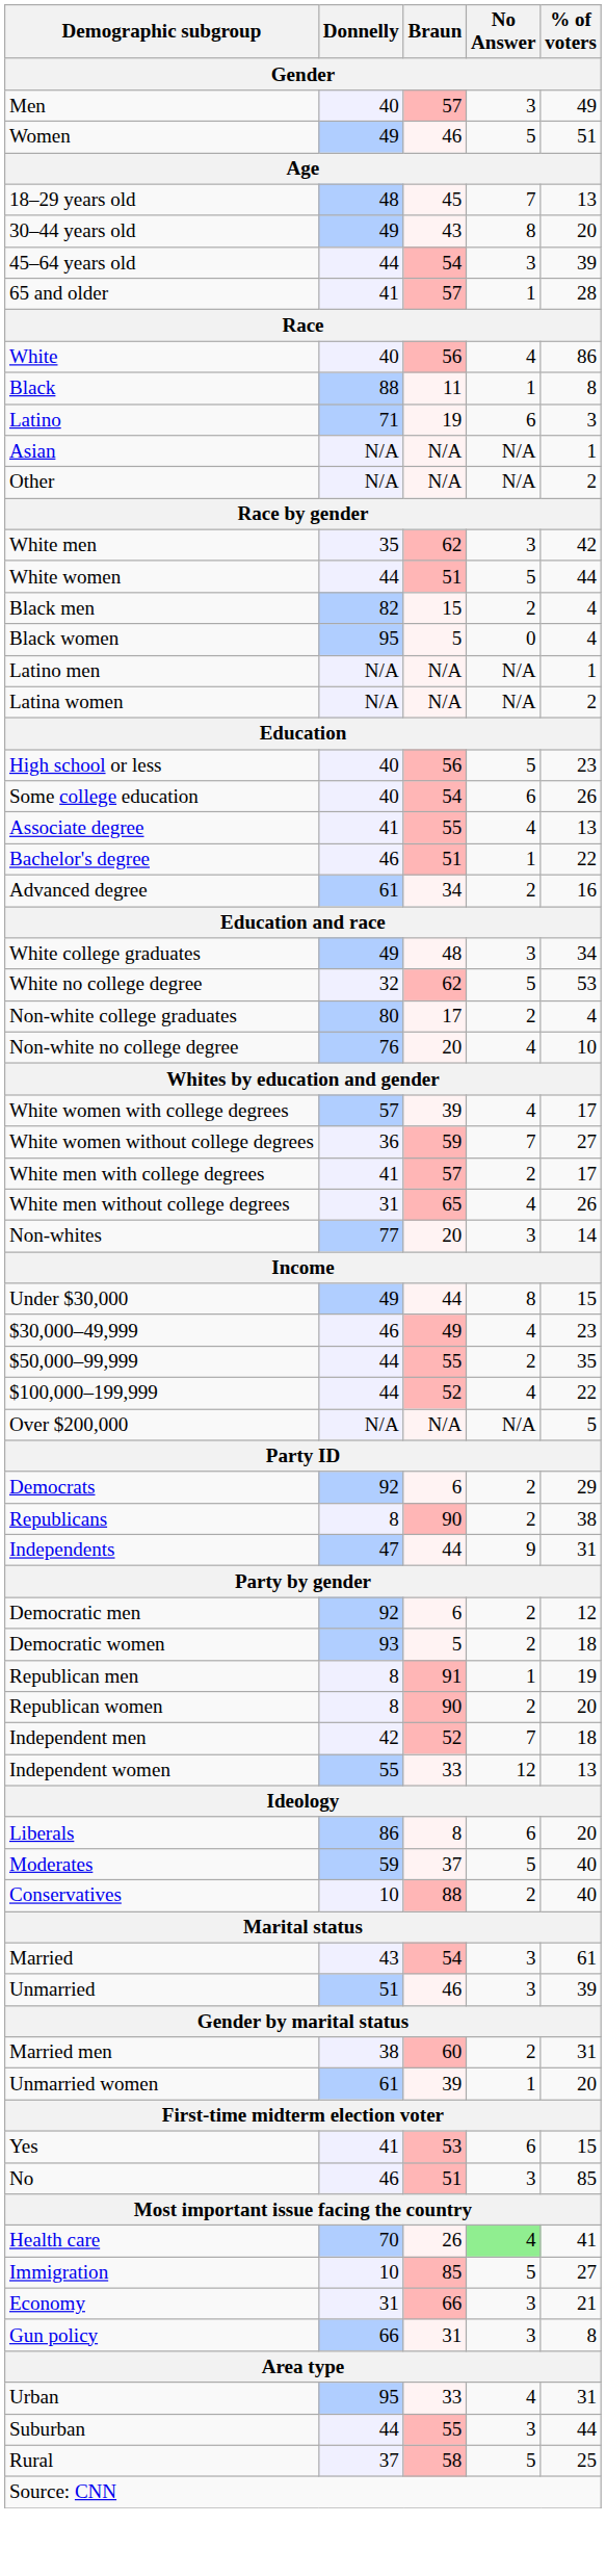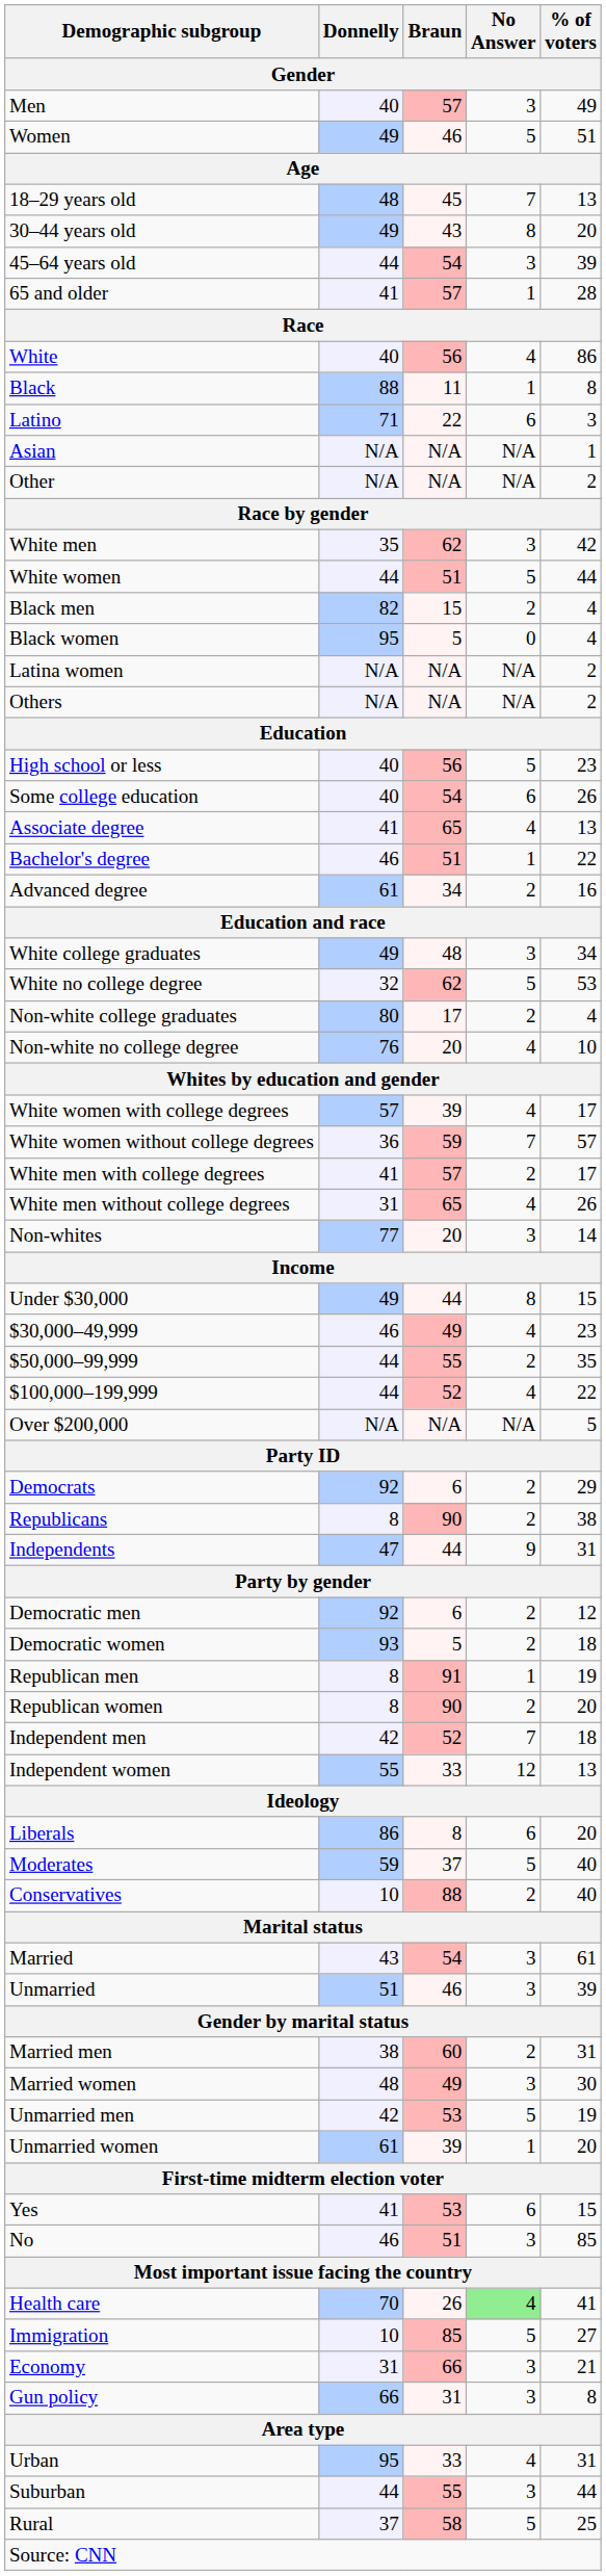 <table class="wikitable">
 <tr>
 <th>Demographic subgroup</th>
 <th>Donnelly</th>
 <th>Braun</th>
 <th>No<br>Answer</th>
 <th>% of<br>voters</th>
 </tr>
 <tr>
 <th colspan="5">Gender</th>
 </tr>
 <tr>
 <td>Men</td>
 <td style="text-align:right; background:#f0f0ff;">40</td>
 <td style="text-align:right; background:#ffb6b6;">57</td>
 <td style="text-align:right;">3</td>
 <td style="text-align:right;">49</td>
 </tr>
 <tr>
 <td>Women</td>
 <td style="text-align:right; background:#b0ceff;">49</td>
 <td style="text-align:right; background:#fff3f3;">46</td>
 <td style="text-align:right;">5</td>
 <td style="text-align:right;">51</td>
 </tr>
 <tr>
 <th colspan="5">Age</th>
 </tr>
 <tr>
 <td>18–29 years old</td>
 <td style="text-align:right; background:#b0ceff;">48</td>
 <td style="text-align:right; background:#fff3f3;">45</td>
 <td style="text-align:right;">7</td>
 <td style="text-align:right;">13</td>
 </tr>
 <tr>
 <td>30–44 years old</td>
 <td style="text-align:right; background:#b0ceff;">49</td>
 <td style="text-align:right; background:#fff3f3;">43</td>
 <td style="text-align:right;">8</td>
 <td style="text-align:right;">20</td>
 </tr>
 <tr>
 <td>45–64 years old</td>
 <td style="text-align:right; background:#f0f0ff;">44</td>
 <td style="text-align:right; background:#ffb6b6;">54</td>
 <td style="text-align:right;">3</td>
 <td style="text-align:right;">39</td>
 </tr>
 <tr>
 <td>65 and older</td>
 <td style="text-align:right; background:#f0f0ff;">41</td>
 <td style="text-align:right; background:#ffb6b6;">57</td>
 <td style="text-align:right;">1</td>
 <td style="text-align:right;">28</td>
 </tr>
 <tr>
 <th colspan="5">Race</th>
 </tr>
 <tr>
 <td><a href='#'>White</a></td>
 <td style="text-align:right; background:#f0f0ff;">40</td>
 <td style="text-align:right; background:#ffb6b6;">56</td>
 <td style="text-align:right;">4</td>
 <td style="text-align:right;">86</td>
 </tr>
 <tr>
 <td><a href='#'>Black</a></td>
 <td style="text-align:right; background:#b0ceff;">88</td>
 <td style="text-align:right; background:#fff3f3;">11</td>
 <td style="text-align:right;">1</td>
 <td style="text-align:right;">8</td>
 </tr>
 <tr>
 <td><a href='#'>Latino</a></td>
 <td style="text-align:right; background:#b0ceff;">71</td>
-<td style="text-align:right; background:#fff3f3;">19</td>
+<td style="text-align:right; background:#fff3f3;">22</td>
 <td style="text-align:right;">6</td>
 <td style="text-align:right;">3</td>
 </tr>
 <tr>
 <td><a href='#'>Asian</a></td>
 <td style="text-align:right; background:#f0f0ff;">N/A</td>
 <td style="text-align:right; background:#fff3f3;">N/A</td>
 <td style="text-align:right;">N/A</td>
 <td style="text-align:right;">1</td>
 </tr>
 <tr>
 <td>Other</td>
 <td style="text-align:right; background:#f0f0ff;">N/A</td>
 <td style="text-align:right; background:#fff3f3;">N/A</td>
 <td style="text-align:right;">N/A</td>
 <td style="text-align:right;">2</td>
 </tr>
 <tr>
 <th colspan="5">Race by gender</th>
 </tr>
 <tr>
 <td>White men</td>
 <td style="text-align:right; background:#f0f0ff;">35</td>
 <td style="text-align:right; background:#ffb6b6;">62</td>
 <td style="text-align:right;">3</td>
 <td style="text-align:right;">42</td>
 </tr>
 <tr>
 <td>White women</td>
 <td style="text-align:right; background:#f0f0ff;">44</td>
 <td style="text-align:right; background:#ffb6b6;">51</td>
 <td style="text-align:right;">5</td>
 <td style="text-align:right;">44</td>
 </tr>
 <tr>
 <td>Black men</td>
 <td style="text-align:right; background:#b0ceff;">82</td>
 <td style="text-align:right; background:#fff3f3;">15</td>
 <td style="text-align:right;">2</td>
 <td style="text-align:right;">4</td>
 </tr>
 <tr>
 <td>Black women</td>
 <td style="text-align:right; background:#b0ceff;">95</td>
 <td style="text-align:right; background:#fff3f3;">5</td>
 <td style="text-align:right;">0</td>
 <td style="text-align:right;">4</td>
 </tr>
 <tr>
-<td>Latino men</td>
+<td>Latina women</td>
 <td style="text-align:right; background:#f0f0ff;">N/A</td>
 <td style="text-align:right; background:#fff3f3;">N/A</td>
 <td style="text-align:right;">N/A</td>
-<td style="text-align:right;">1</td>
+<td style="text-align:right;">2</td>
 </tr>
 <tr>
-<td>Latina women</td>
+<td>Others</td>
 <td style="text-align:right; background:#f0f0ff;">N/A</td>
 <td style="text-align:right; background:#fff3f3;">N/A</td>
 <td style="text-align:right;">N/A</td>
 <td style="text-align:right;">2</td>
 </tr>
 <tr>
 <th colspan="5">Education</th>
 </tr>
 <tr>
 <td><a href='#'>High school</a> or less</td>
 <td style="text-align:right; background:#f0f0ff;">40</td>
 <td style="text-align:right; background:#ffb6b6;">56</td>
 <td style="text-align:right;">5</td>
 <td style="text-align:right;">23</td>
 </tr>
 <tr>
 <td>Some <a href='#'>college</a> education</td>
 <td style="text-align:right; background:#f0f0ff;">40</td>
 <td style="text-align:right; background:#ffb6b6;">54</td>
 <td style="text-align:right;">6</td>
 <td style="text-align:right;">26</td>
 </tr>
 <tr>
 <td><a href='#'>Associate degree</a></td>
 <td style="text-align:right; background:#f0f0ff;">41</td>
-<td style="text-align:right; background:#ffb6b6;">55</td>
+<td style="text-align:right; background:#ffb6b6;">65</td>
 <td style="text-align:right;">4</td>
 <td style="text-align:right;">13</td>
 </tr>
 <tr>
 <td><a href='#'>Bachelor's degree</a></td>
 <td style="text-align:right; background:#f0f0ff;">46</td>
 <td style="text-align:right; background:#ffb6b6;">51</td>
 <td style="text-align:right;">1</td>
 <td style="text-align:right;">22</td>
 </tr>
 <tr>
 <td>Advanced degree</td>
 <td style="text-align:right; background:#b0ceff;">61</td>
 <td style="text-align:right; background:#fff3f3;">34</td>
 <td style="text-align:right;">2</td>
 <td style="text-align:right;">16</td>
 </tr>
 <tr>
 <th colspan="5">Education and race</th>
 </tr>
 <tr>
 <td>White college graduates</td>
 <td style="text-align:right; background:#b0ceff;">49</td>
 <td style="text-align:right; background:#fff3f3;">48</td>
 <td style="text-align:right;">3</td>
 <td style="text-align:right;">34</td>
 </tr>
 <tr>
 <td>White no college degree</td>
 <td style="text-align:right; background:#f0f0ff;">32</td>
 <td style="text-align:right; background:#ffb6b6;">62</td>
 <td style="text-align:right;">5</td>
 <td style="text-align:right;">53</td>
 </tr>
 <tr>
 <td>Non-white college graduates</td>
 <td style="text-align:right; background:#b0ceff;">80</td>
 <td style="text-align:right; background:#fff3f3;">17</td>
 <td style="text-align:right;">2</td>
 <td style="text-align:right;">4</td>
 </tr>
 <tr>
 <td>Non-white no college degree</td>
 <td style="text-align:right; background:#b0ceff;">76</td>
 <td style="text-align:right; background:#fff3f3;">20</td>
 <td style="text-align:right;">4</td>
 <td style="text-align:right;">10</td>
 </tr>
 <tr>
 <th colspan="5">Whites by education and gender</th>
 </tr>
 <tr>
 <td>White women with college degrees</td>
 <td style="text-align:right; background:#b0ceff;">57</td>
 <td style="text-align:right; background:#fff3f3;">39</td>
 <td style="text-align:right;">4</td>
 <td style="text-align:right;">17</td>
 </tr>
 <tr>
 <td>White women without college degrees</td>
 <td style="text-align:right; background:#f0f0ff;">36</td>
 <td style="text-align:right; background:#ffb6b6;">59</td>
 <td style="text-align:right;">7</td>
-<td style="text-align:right;">27</td>
+<td style="text-align:right;">57</td>
 </tr>
 <tr>
 <td>White men with college degrees</td>
 <td style="text-align:right; background:#f0f0ff;">41</td>
 <td style="text-align:right; background:#ffb6b6;">57</td>
 <td style="text-align:right;">2</td>
 <td style="text-align:right;">17</td>
 </tr>
 <tr>
 <td>White men without college degrees</td>
 <td style="text-align:right; background:#f0f0ff;">31</td>
 <td style="text-align:right; background:#ffb6b6;">65</td>
 <td style="text-align:right;">4</td>
 <td style="text-align:right;">26</td>
 </tr>
 <tr>
 <td>Non-whites</td>
 <td style="text-align:right; background:#b0ceff;">77</td>
 <td style="text-align:right; background:#fff3f3;">20</td>
 <td style="text-align:right;">3</td>
 <td style="text-align:right;">14</td>
 </tr>
 <tr>
 <th colspan=5>Income</th>
 </tr>
 <tr>
 <td>Under $30,000</td>
 <td style="text-align:right; background:#b0ceff;">49</td>
 <td style="text-align:right; background:#fff3f3;">44</td>
 <td style="text-align:right;">8</td>
 <td style="text-align:right;">15</td>
 </tr>
 <tr>
 <td>$30,000–49,999</td>
 <td style="text-align:right; background:#f0f0ff;">46</td>
 <td style="text-align:right; background:#ffb6b6;">49</td>
 <td style="text-align:right;">4</td>
 <td style="text-align:right;">23</td>
 </tr>
 <tr>
 <td>$50,000–99,999</td>
 <td style="text-align:right; background:#f0f0ff;">44</td>
 <td style="text-align:right; background:#ffb6b6;">55</td>
 <td style="text-align:right;">2</td>
 <td style="text-align:right;">35</td>
 </tr>
 <tr>
 <td>$100,000–199,999</td>
 <td style="text-align:right; background:#f0f0ff;">44</td>
 <td style="text-align:right; background:#ffb6b6;">52</td>
 <td style="text-align:right;">4</td>
 <td style="text-align:right;">22</td>
 </tr>
 <tr>
 <td>Over $200,000</td>
 <td style="text-align:right; background:#f0f0ff;">N/A</td>
 <td style="text-align:right; background:#fff3f3;">N/A</td>
 <td style="text-align:right;">N/A</td>
 <td style="text-align:right;">5</td>
 </tr>
 <tr>
 <th colspan="5">Party ID</th>
 </tr>
 <tr>
 <td><a href='#'>Democrats</a></td>
 <td style="text-align:right; background:#b0ceff;">92</td>
 <td style="text-align:right; background:#fff3f3;">6</td>
 <td style="text-align:right;">2</td>
 <td style="text-align:right;">29</td>
 </tr>
 <tr>
 <td><a href='#'>Republicans</a></td>
 <td style="text-align:right; background:#f0f0ff;">8</td>
 <td style="text-align:right; background:#ffb6b6;">90</td>
 <td style="text-align:right;">2</td>
 <td style="text-align:right;">38</td>
 </tr>
 <tr>
 <td><a href='#'>Independents</a></td>
 <td style="text-align:right; background:#b0ceff;">47</td>
 <td style="text-align:right; background:#fff3f3;">44</td>
 <td style="text-align:right;">9</td>
 <td style="text-align:right;">31</td>
 </tr>
 <tr>
 <th colspan="5">Party by gender</th>
 </tr>
 <tr>
 <td>Democratic men</td>
 <td style="text-align:right; background:#b0ceff;">92</td>
 <td style="text-align:right; background:#fff3f3;">6</td>
 <td style="text-align:right;">2</td>
 <td style="text-align:right;">12</td>
 </tr>
 <tr>
 <td>Democratic women</td>
 <td style="text-align:right; background:#b0ceff;">93</td>
 <td style="text-align:right; background:#fff3f3;">5</td>
 <td style="text-align:right;">2</td>
 <td style="text-align:right;">18</td>
 </tr>
 <tr>
 <td>Republican men</td>
 <td style="text-align:right; background:#f0f0ff;">8</td>
 <td style="text-align:right; background:#ffb6b6;">91</td>
 <td style="text-align:right;">1</td>
 <td style="text-align:right;">19</td>
 </tr>
 <tr>
 <td>Republican women</td>
 <td style="text-align:right; background:#f0f0ff;">8</td>
 <td style="text-align:right; background:#ffb6b6;">90</td>
 <td style="text-align:right;">2</td>
 <td style="text-align:right;">20</td>
 </tr>
 <tr>
 <td>Independent men</td>
 <td style="text-align:right; background:#f0f0ff;">42</td>
 <td style="text-align:right; background:#ffb6b6;">52</td>
 <td style="text-align:right;">7</td>
 <td style="text-align:right;">18</td>
 </tr>
 <tr>
 <td>Independent women</td>
 <td style="text-align:right; background:#b0ceff;">55</td>
 <td style="text-align:right; background:#fff3f3;">33</td>
 <td style="text-align:right;">12</td>
 <td style="text-align:right;">13</td>
 </tr>
 <tr>
 <th colspan="5">Ideology</th>
 </tr>
 <tr>
 <td><a href='#'>Liberals</a></td>
 <td style="text-align:right; background:#b0ceff;">86</td>
 <td style="text-align:right; background:#fff3f3;">8</td>
 <td style="text-align:right;">6</td>
 <td style="text-align:right;">20</td>
 </tr>
 <tr>
 <td><a href='#'>Moderates</a></td>
 <td style="text-align:right; background:#b0ceff;">59</td>
 <td style="text-align:right; background:#fff3f3;">37</td>
 <td style="text-align:right;">5</td>
 <td style="text-align:right;">40</td>
 </tr>
 <tr>
 <td><a href='#'>Conservatives</a></td>
 <td style="text-align:right; background:#f0f0ff;">10</td>
 <td style="text-align:right; background:#ffb6b6;">88</td>
 <td style="text-align:right;">2</td>
 <td style="text-align:right;">40</td>
 </tr>
 <tr>
 <th colspan="5">Marital status</th>
 </tr>
 <tr>
 <td>Married</td>
 <td style="text-align:right; background:#f0f0ff;">43</td>
 <td style="text-align:right; background:#ffb6b6;">54</td>
 <td style="text-align:right;">3</td>
 <td style="text-align:right;">61</td>
 </tr>
 <tr>
 <td>Unmarried</td>
 <td style="text-align:right; background:#b0ceff;">51</td>
 <td style="text-align:right; background:#fff3f3;">46</td>
 <td style="text-align:right;">3</td>
 <td style="text-align:right;">39</td>
 </tr>
 <tr>
 <th colspan="5">Gender by marital status</th>
 </tr>
 <tr>
 <td>Married men</td>
 <td style="text-align:right; background:#f0f0ff;">38</td>
 <td style="text-align:right; background:#ffb6b6;">60</td>
 <td style="text-align:right;">2</td>
 <td style="text-align:right;">31</td>
 </tr>
 <tr>
+<td>Married women</td>
+<td style="text-align:right; background:#f0f0ff;">48</td>
+<td style="text-align:right; background:#ffb6b6;">49</td>
+<td style="text-align:right;">3</td>
+<td style="text-align:right;">30</td>
+</tr>
+<tr>
+<td>Unmarried men</td>
+<td style="text-align:right; background:#f0f0ff;">42</td>
+<td style="text-align:right; background:#ffb6b6;">53</td>
+<td style="text-align:right;">5</td>
+<td style="text-align:right;">19</td>
+</tr>
+<tr>
 <td>Unmarried women</td>
 <td style="text-align:right; background:#b0ceff;">61</td>
 <td style="text-align:right; background:#fff3f3;">39</td>
 <td style="text-align:right;">1</td>
 <td style="text-align:right;">20</td>
 </tr>
 <tr>
 <th colspan="5">First-time midterm election voter</th>
 </tr>
 <tr>
 <td>Yes</td>
 <td style="text-align:right; background:#f0f0ff;">41</td>
 <td style="text-align:right; background:#ffb6b6;">53</td>
 <td style="text-align:right;">6</td>
 <td style="text-align:right;">15</td>
 </tr>
 <tr>
 <td>No</td>
 <td style="text-align:right; background:#f0f0ff;">46</td>
 <td style="text-align:right; background:#ffb6b6;">51</td>
 <td style="text-align:right;">3</td>
 <td style="text-align:right;">85</td>
 </tr>
 <tr>
 <th colspan="5">Most important issue facing the country</th>
 </tr>
 <tr>
 <td><a href='#'>Health care</a></td>
 <td style="text-align:right; background:#b0ceff;">70</td>
 <td style="text-align:right; background:#fff3f3;">26</td>
 <td style="background: lightgreen; text-align:right;">4</td>
 <td style="text-align:right;">41</td>
 </tr>
 <tr>
 <td><a href='#'>Immigration</a></td>
 <td style="text-align:right; background:#f0f0ff;">10</td>
 <td style="text-align:right; background:#ffb6b6;">85</td>
 <td style="text-align:right;">5</td>
 <td style="text-align:right;">27</td>
 </tr>
 <tr>
 <td><a href='#'>Economy</a></td>
 <td style="text-align:right; background:#f0f0ff;">31</td>
 <td style="text-align:right; background:#ffb6b6;">66</td>
 <td style="text-align:right;">3</td>
 <td style="text-align:right;">21</td>
 </tr>
 <tr>
 <td><a href='#'>Gun policy</a></td>
 <td style="text-align:right; background:#b0ceff;">66</td>
 <td style="text-align:right; background:#fff3f3;">31</td>
 <td style="text-align:right;">3</td>
 <td style="text-align:right;">8</td>
 </tr>
 <tr>
 <th colspan="5">Area type</th>
 </tr>
 <tr>
 <td>Urban</td>
 <td style="text-align:right; background:#b0ceff;">95</td>
 <td style="text-align:right; background:#fff3f3;">33</td>
 <td style="text-align:right;">4</td>
 <td style="text-align:right;">31</td>
 </tr>
 <tr>
 <td>Suburban</td>
 <td style="text-align:right; background:#f0f0ff;">44</td>
 <td style="text-align:right; background:#ffb6b6;">55</td>
 <td style="text-align:right;">3</td>
 <td style="text-align:right;">44</td>
 </tr>
 <tr>
 <td>Rural</td>
 <td style="text-align:right; background:#f0f0ff;">37</td>
 <td style="text-align:right; background:#ffb6b6;">58</td>
 <td style="text-align:right;">5</td>
 <td style="text-align:right;">25</td>
 </tr>
 <tr>
 <td colspan="5">Source: <a href='#'>CNN</a></td>
 </tr>
 </table>
